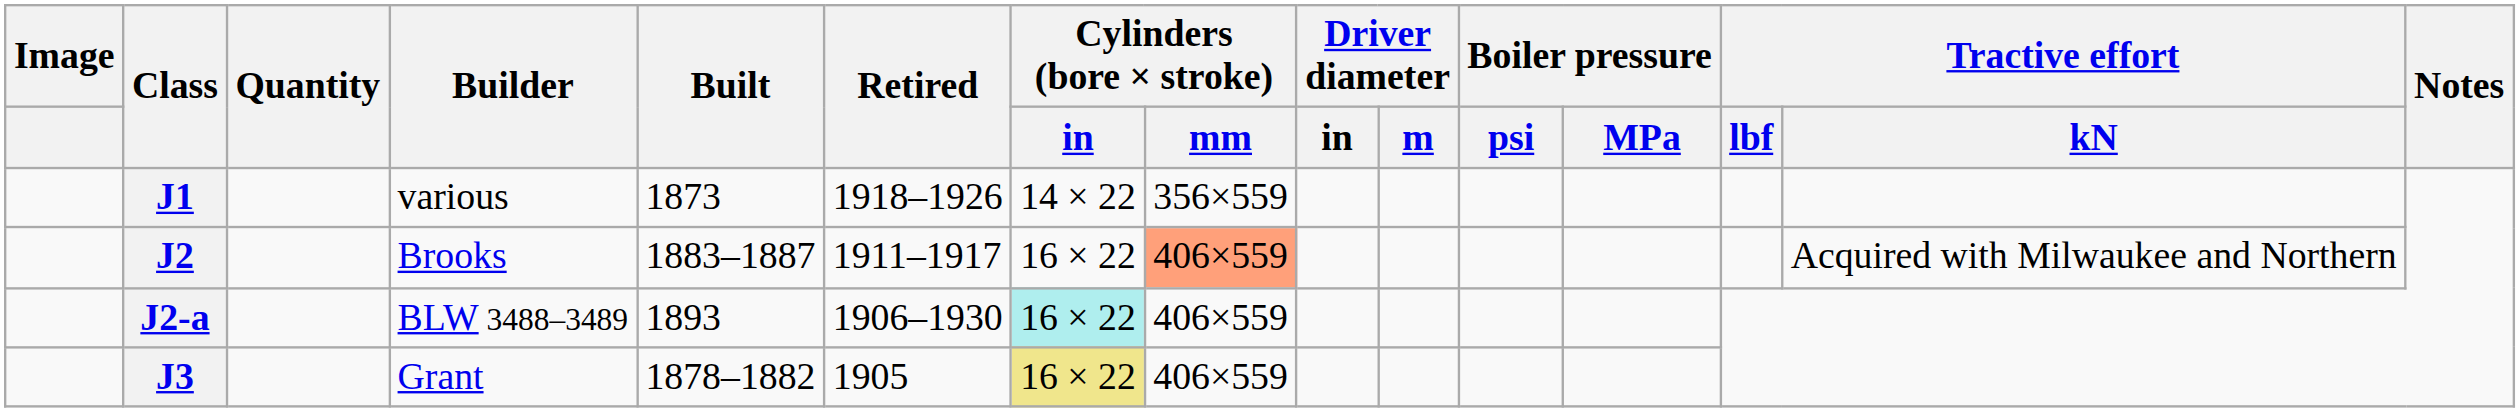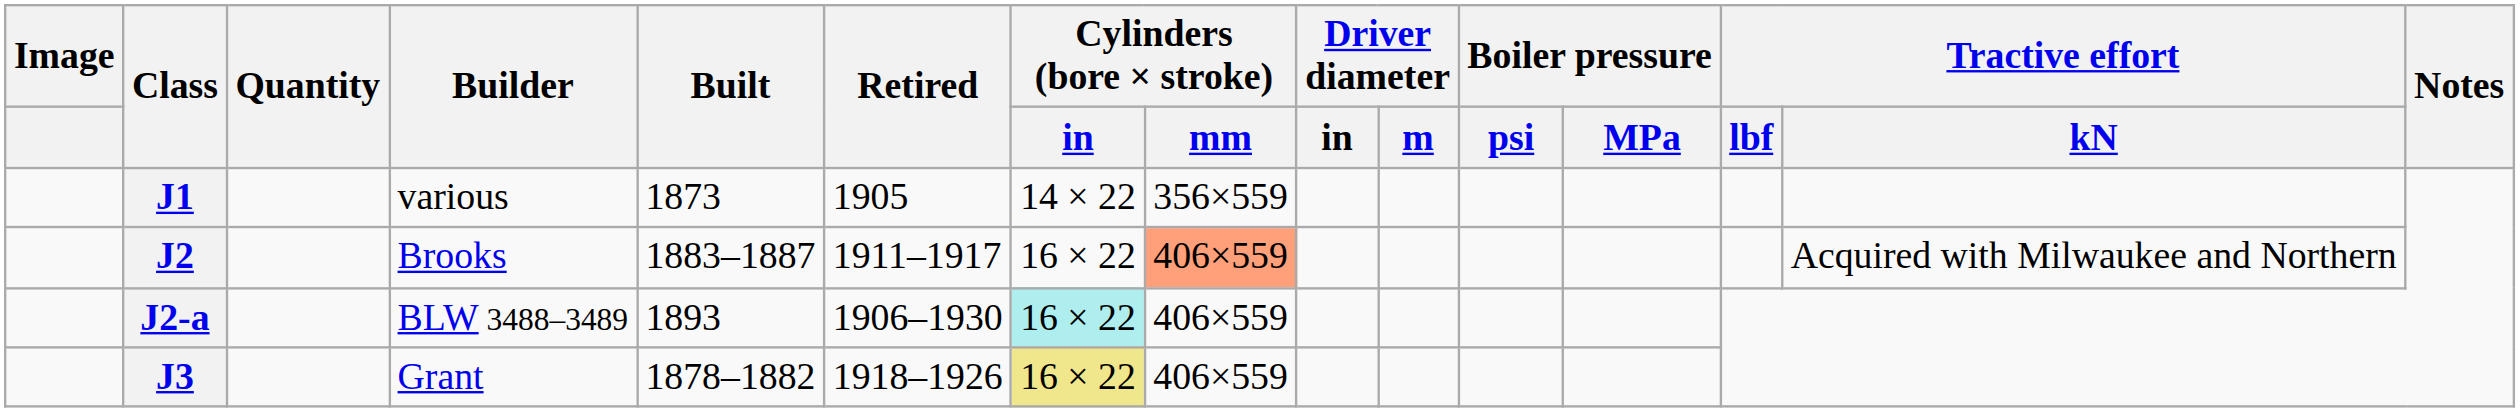 <table class="wikitable sortable">
 <tr>
 <th>Image</th>
 <th rowspan="2">Class</th>
 <th rowspan="2">Quantity</th>
 <th rowspan="2">Builder</th>
 <th rowspan="2">Built</th>
 <th rowspan="2">Retired</th>
 <th colspan="2">Cylinders<br>(bore × stroke)</th>
 <th colspan="2"><a href='#'>Driver</a><br>diameter</th>
 <th colspan="2">Boiler pressure</th>
 <th colspan="2"><a href='#'>Tractive effort</a></th>
 <th rowspan="2">Notes</th>
 </tr>
 <tr>
 <th></th>
 <th><a href='#'>in</a></th>
 <th><a href='#'>mm</a></th>
 <th>in</th>
 <th><a href='#'>m</a></th>
 <th><a href='#'>psi</a></th>
 <th><a href='#'>MPa</a></th>
 <th><a href='#'>lbf</a></th>
 <th><a href='#'>kN</a></th>
 </tr>
 <tr>
 <td></td>
 <th><a href='#'>J1</a></th>
 <td></td>
 <td>various</td>
 <td>1873</td>
-<td>1918–1926</td>
+<td>1905</td>
 <td>14 × 22</td>
 <td>356×559</td>
 <td></td>
 <td></td>
 <td></td>
 <td></td>
 <td></td>
 <td></td>
 </tr>
 <tr>
 <td></td>
 <th><a href='#'>J2</a></th>
 <td></td>
 <td><a href='#'>Brooks</a></td>
 <td>1883–1887</td>
 <td>1911–1917</td>
 <td>16 × 22</td>
 <td style="background: lightsalmon;">406×559</td>
 <td></td>
 <td></td>
 <td></td>
 <td></td>
 <td></td>
 <td>Acquired with Milwaukee and Northern</td>
 </tr>
 <tr>
 <td></td>
 <th><a href='#'>J2-a</a></th>
 <td></td>
 <td><a href='#'>BLW</a><small> 3488–3489</small></td>
 <td>1893</td>
 <td>1906–1930</td>
 <td style="background: paleturquoise;">16 × 22</td>
 <td>406×559</td>
 <td></td>
 <td></td>
 <td></td>
 <td></td>
 </tr>
 <tr>
 <td></td>
 <th><a href='#'>J3</a></th>
 <td></td>
 <td><a href='#'>Grant</a></td>
 <td>1878–1882</td>
-<td>1905</td>
+<td>1918–1926</td>
 <td style="background: khaki;">16 × 22</td>
 <td>406×559</td>
 <td></td>
 <td></td>
 <td></td>
 <td></td>
 </tr>
 </table>
